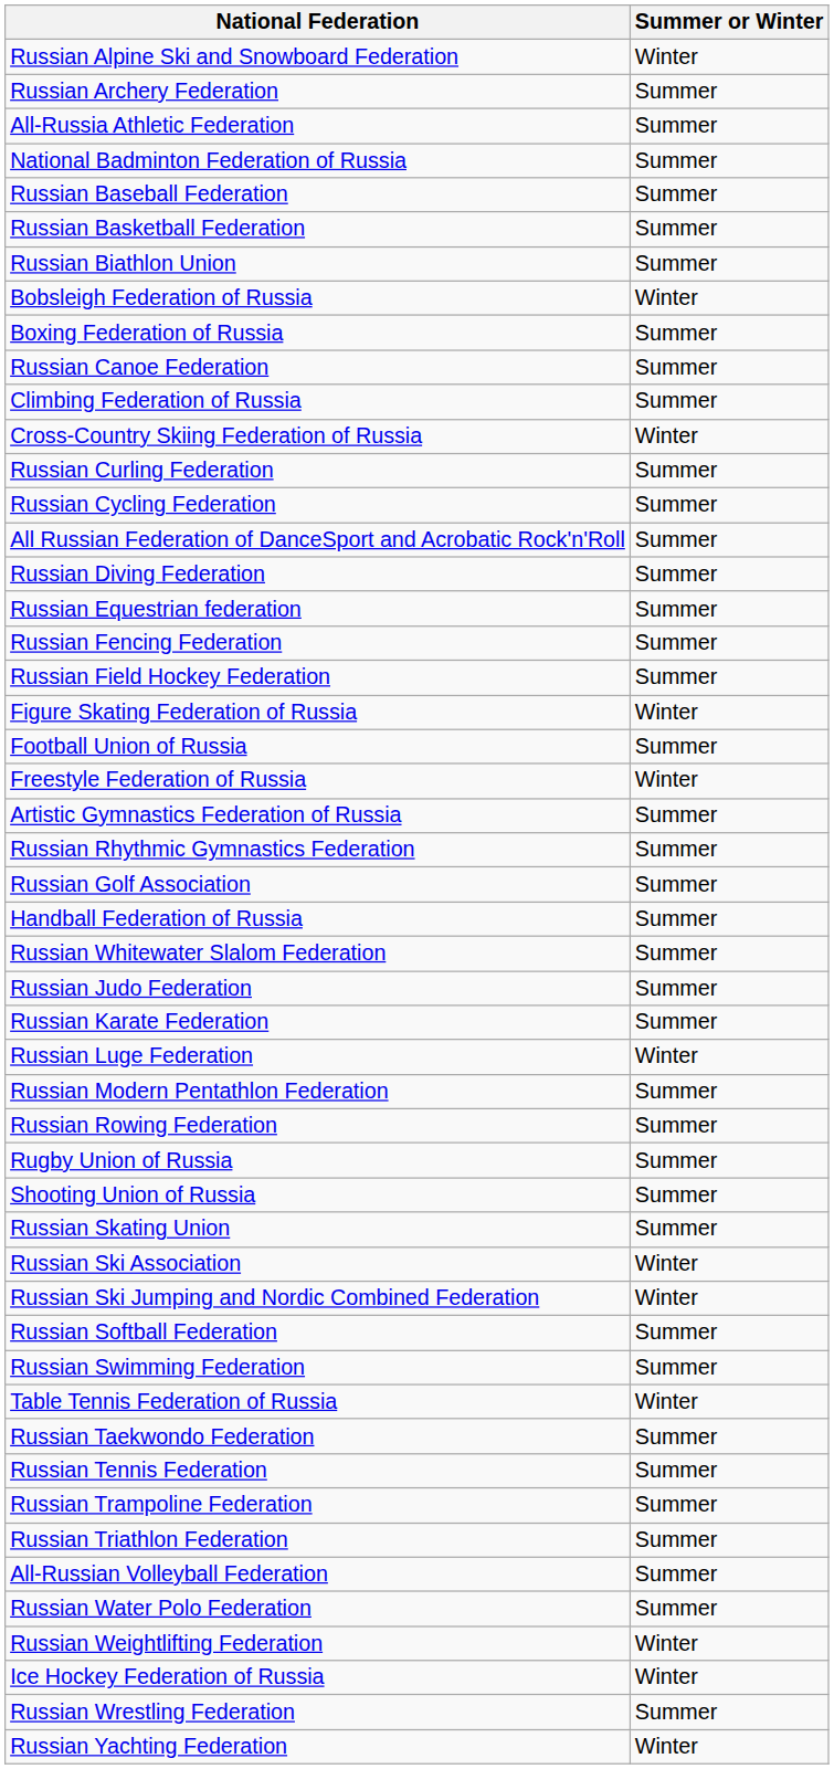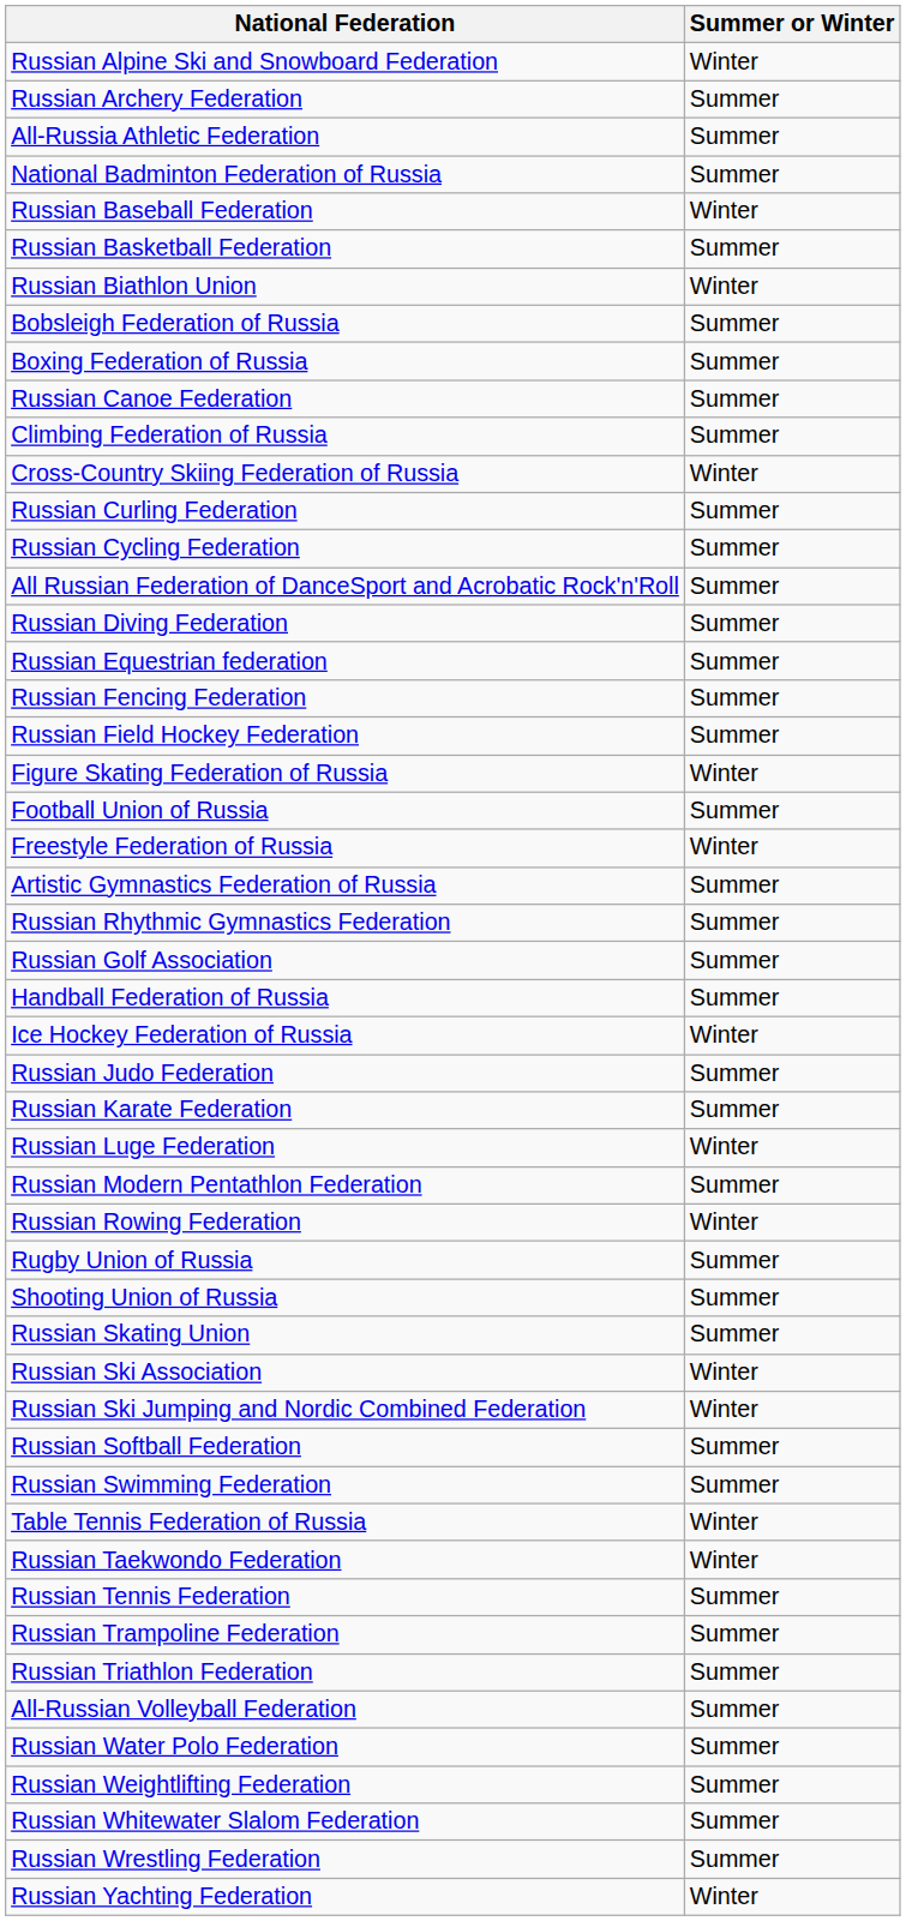 <table class="wikitable sortable">
 <tr>
 <th>National Federation</th>
 <th>Summer or Winter</th>
 </tr>
 <tr>
 <td><a href='#'>Russian Alpine Ski and Snowboard Federation</a></td>
 <td>Winter</td>
 </tr>
 <tr>
 <td><a href='#'>Russian Archery Federation</a></td>
 <td>Summer</td>
 </tr>
 <tr>
 <td><a href='#'>All-Russia Athletic Federation</a></td>
 <td>Summer</td>
 </tr>
 <tr>
 <td><a href='#'>National Badminton Federation of Russia</a></td>
 <td>Summer</td>
 </tr>
 <tr>
 <td><a href='#'>Russian Baseball Federation</a></td>
-<td>Summer</td>
+<td>Winter</td>
 </tr>
 <tr>
 <td><a href='#'>Russian Basketball Federation</a></td>
 <td>Summer</td>
 </tr>
 <tr>
 <td><a href='#'>Russian Biathlon Union</a></td>
-<td>Summer</td>
+<td>Winter</td>
 </tr>
 <tr>
 <td><a href='#'>Bobsleigh Federation of Russia</a></td>
-<td>Winter</td>
+<td>Summer</td>
 </tr>
 <tr>
 <td><a href='#'>Boxing Federation of Russia</a></td>
 <td>Summer</td>
 </tr>
 <tr>
 <td><a href='#'>Russian Canoe Federation</a></td>
 <td>Summer</td>
 </tr>
 <tr>
 <td><a href='#'>Climbing Federation of Russia</a></td>
 <td>Summer</td>
 </tr>
 <tr>
 <td><a href='#'>Cross-Country Skiing Federation of Russia</a></td>
 <td>Winter</td>
 </tr>
 <tr>
 <td><a href='#'>Russian Curling Federation</a></td>
 <td>Summer</td>
 </tr>
 <tr>
 <td><a href='#'>Russian Cycling Federation</a></td>
 <td>Summer</td>
 </tr>
 <tr>
 <td><a href='#'>All Russian Federation of DanceSport and Acrobatic Rock'n'Roll</a></td>
 <td>Summer</td>
 </tr>
 <tr>
 <td><a href='#'>Russian Diving Federation</a></td>
 <td>Summer</td>
 </tr>
 <tr>
 <td><a href='#'>Russian Equestrian federation</a></td>
 <td>Summer</td>
 </tr>
 <tr>
 <td><a href='#'>Russian Fencing Federation</a></td>
 <td>Summer</td>
 </tr>
 <tr>
 <td><a href='#'>Russian Field Hockey Federation</a></td>
 <td>Summer</td>
 </tr>
 <tr>
 <td><a href='#'>Figure Skating Federation of Russia</a></td>
 <td>Winter</td>
 </tr>
 <tr>
 <td><a href='#'>Football Union of Russia</a></td>
 <td>Summer</td>
 </tr>
 <tr>
 <td><a href='#'>Freestyle Federation of Russia</a></td>
 <td>Winter</td>
 </tr>
 <tr>
 <td><a href='#'>Artistic Gymnastics Federation of Russia</a></td>
 <td>Summer</td>
 </tr>
 <tr>
 <td><a href='#'>Russian Rhythmic Gymnastics Federation</a></td>
 <td>Summer</td>
 </tr>
 <tr>
 <td><a href='#'>Russian Golf Association</a></td>
 <td>Summer</td>
 </tr>
 <tr>
 <td><a href='#'>Handball Federation of Russia</a></td>
 <td>Summer</td>
 </tr>
 <tr>
-<td><a href='#'>Russian Whitewater Slalom Federation </a></td>
-<td>Summer</td>
+<td><a href='#'>Ice Hockey Federation of Russia</a></td>
+<td>Winter</td>
 </tr>
 <tr>
 <td><a href='#'>Russian Judo Federation</a></td>
 <td>Summer</td>
 </tr>
 <tr>
 <td><a href='#'>Russian Karate Federation</a></td>
 <td>Summer</td>
 </tr>
 <tr>
 <td><a href='#'>Russian Luge Federation</a></td>
 <td>Winter</td>
 </tr>
 <tr>
 <td><a href='#'>Russian Modern Pentathlon Federation</a></td>
 <td>Summer</td>
 </tr>
 <tr>
 <td><a href='#'>Russian Rowing Federation</a></td>
-<td>Summer</td>
+<td>Winter</td>
 </tr>
 <tr>
 <td><a href='#'>Rugby Union of Russia</a></td>
 <td>Summer</td>
 </tr>
 <tr>
 <td><a href='#'>Shooting Union of Russia</a></td>
 <td>Summer</td>
 </tr>
 <tr>
 <td><a href='#'>Russian Skating Union</a></td>
 <td>Summer</td>
 </tr>
 <tr>
 <td><a href='#'>Russian Ski Association</a></td>
 <td>Winter</td>
 </tr>
 <tr>
 <td><a href='#'>Russian Ski Jumping and Nordic Combined Federation</a></td>
 <td>Winter</td>
 </tr>
 <tr>
 <td><a href='#'>Russian Softball Federation</a></td>
 <td>Summer</td>
 </tr>
 <tr>
 <td><a href='#'>Russian Swimming Federation</a></td>
 <td>Summer</td>
 </tr>
 <tr>
 <td><a href='#'>Table Tennis Federation of Russia</a></td>
 <td>Winter</td>
 </tr>
 <tr>
 <td><a href='#'>Russian Taekwondo Federation</a></td>
-<td>Summer</td>
+<td>Winter</td>
 </tr>
 <tr>
 <td><a href='#'>Russian Tennis Federation</a></td>
 <td>Summer</td>
 </tr>
 <tr>
 <td><a href='#'>Russian Trampoline Federation</a></td>
 <td>Summer</td>
 </tr>
 <tr>
 <td><a href='#'>Russian Triathlon Federation</a></td>
 <td>Summer</td>
 </tr>
 <tr>
 <td><a href='#'>All-Russian Volleyball Federation</a></td>
 <td>Summer</td>
 </tr>
 <tr>
 <td><a href='#'>Russian Water Polo Federation</a></td>
 <td>Summer</td>
 </tr>
 <tr>
 <td><a href='#'>Russian Weightlifting Federation</a></td>
-<td>Winter</td>
+<td>Summer</td>
 </tr>
 <tr>
-<td><a href='#'>Ice Hockey Federation of Russia</a></td>
-<td>Winter</td>
+<td><a href='#'>Russian Whitewater Slalom Federation </a></td>
+<td>Summer</td>
 </tr>
 <tr>
 <td><a href='#'>Russian Wrestling Federation</a></td>
 <td>Summer</td>
 </tr>
 <tr>
 <td><a href='#'>Russian Yachting Federation</a></td>
 <td>Winter</td>
 </tr>
 </table>
